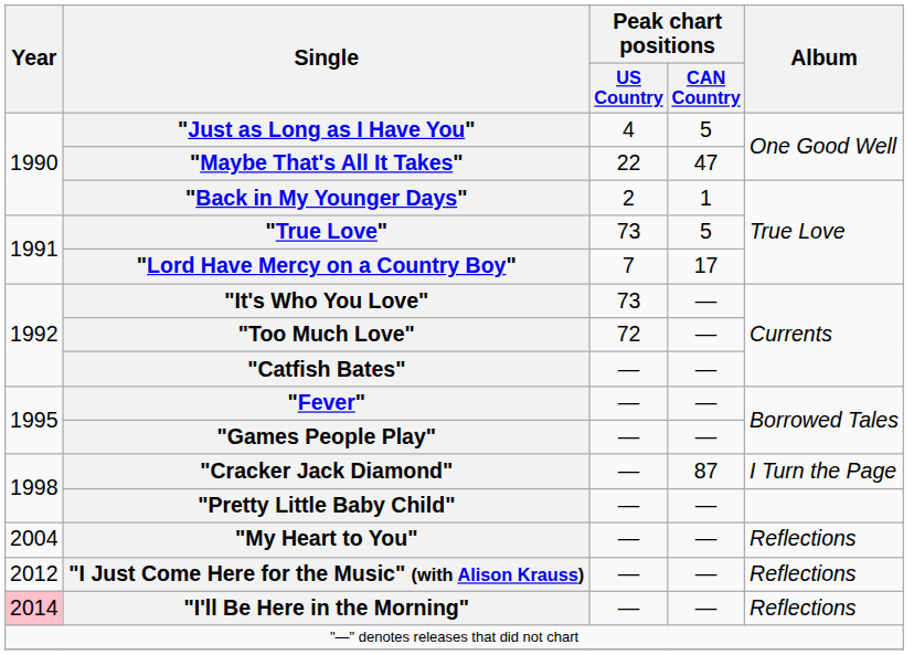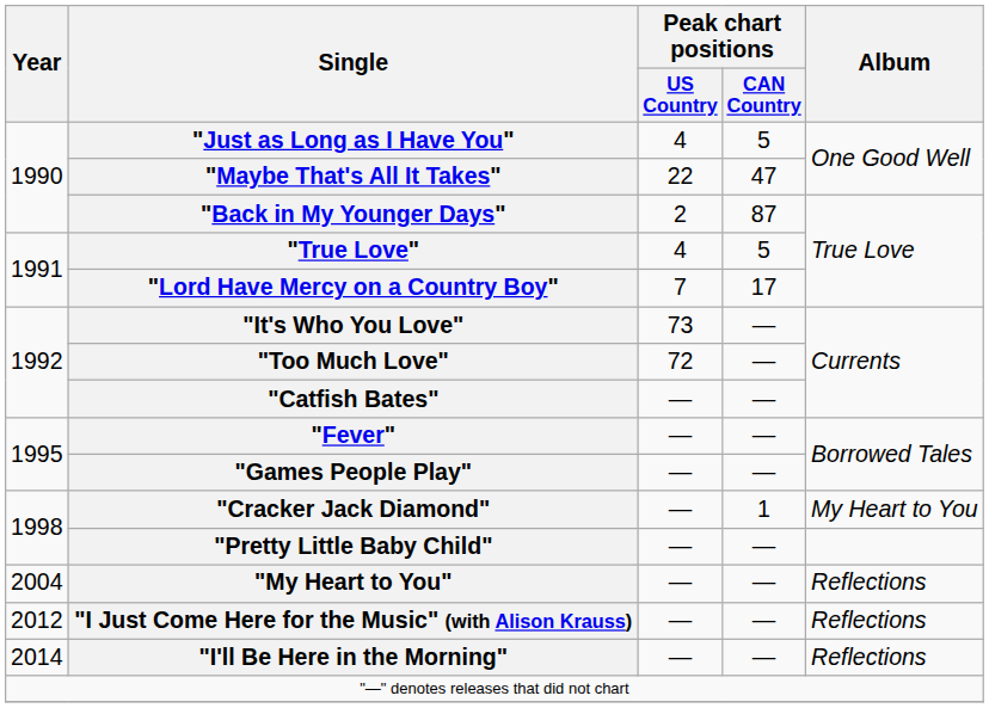 <table class="wikitable plainrowheaders" style="text-align:center;">
 <tr>
 <th rowspan="2">Year</th>
 <th rowspan="2" style="width:24em;">Single</th>
 <th colspan="2">Peak chart<br>positions</th>
 <th rowspan="2">Album</th>
 </tr>
 <tr style="font-size:smaller;">
 <th width="45"><a href='#'>US Country</a><br></th>
 <th width="45"><a href='#'>CAN Country</a></th>
 </tr>
 <tr>
 <td rowspan="3">1990</td>
 <th scope="row">"<a href='#'>Just as Long as I Have You</a>"</th>
 <td>4</td>
 <td>5</td>
 <td align="left" rowspan="2"><em>One Good Well</em></td>
 </tr>
 <tr>
 <th scope="row">"<a href='#'>Maybe That's All It Takes</a>"</th>
 <td>22</td>
 <td>47</td>
 </tr>
 <tr>
 <th scope="row">"<a href='#'>Back in My Younger Days</a>"</th>
 <td>2</td>
-<td>1</td>
+<td>87</td>
 <td align="left" rowspan="3"><em>True Love</em></td>
 </tr>
 <tr>
 <td rowspan="2">1991</td>
 <th scope="row">"<a href='#'>True Love</a>"</th>
-<td>73</td>
+<td>4</td>
 <td>5</td>
 </tr>
 <tr>
 <th scope="row">"<a href='#'>Lord Have Mercy on a Country Boy</a>"</th>
 <td>7</td>
 <td>17</td>
 </tr>
 <tr>
 <td rowspan="3">1992</td>
 <th scope="row">"It's Who You Love"</th>
 <td>73</td>
 <td>—</td>
 <td align="left" rowspan="3"><em>Currents</em></td>
 </tr>
 <tr>
 <th scope="row">"Too Much Love"</th>
 <td>72</td>
 <td>—</td>
 </tr>
 <tr>
 <th scope="row">"Catfish Bates"</th>
 <td>—</td>
 <td>—</td>
 </tr>
 <tr>
 <td rowspan="2">1995</td>
 <th scope="row">"<a href='#'>Fever</a>"</th>
 <td>—</td>
 <td>—</td>
 <td align="left" rowspan="2"><em>Borrowed Tales</em></td>
 </tr>
 <tr>
 <th scope="row">"Games People Play"</th>
 <td>—</td>
 <td>—</td>
 </tr>
 <tr>
 <td rowspan="2">1998</td>
 <th scope="row">"Cracker Jack Diamond"</th>
 <td>—</td>
-<td>87</td>
-<td align="left"><em>I Turn the Page</em></td>
+<td>1</td>
+<td align="left"><em>My Heart to You</em></td>
 </tr>
 <tr>
 <th scope="row">"Pretty Little Baby Child"</th>
 <td>—</td>
 <td>—</td>
 <td></td>
 </tr>
 <tr>
 <td>2004</td>
 <th scope="row">"My Heart to You"</th>
 <td>—</td>
 <td>—</td>
 <td align="left"><em>Reflections</em></td>
 </tr>
 <tr>
 <td>2012</td>
 <th scope="row">"I Just Come Here for the Music" <small>(with <a href='#'>Alison Krauss</a>)</small></th>
 <td>—</td>
 <td>—</td>
 <td align="left"><em>Reflections</em></td>
 </tr>
 <tr>
-<td style="background: pink;">2014</td>
+<td>2014</td>
 <th scope="row">"I'll Be Here in the Morning"</th>
 <td>—</td>
 <td>—</td>
 <td align="left"><em>Reflections</em></td>
 </tr>
 <tr>
 <td colspan="5" style="font-size:8pt">"—" denotes releases that did not chart</td>
 </tr>
 <tr>
 </tr>
 </table>
